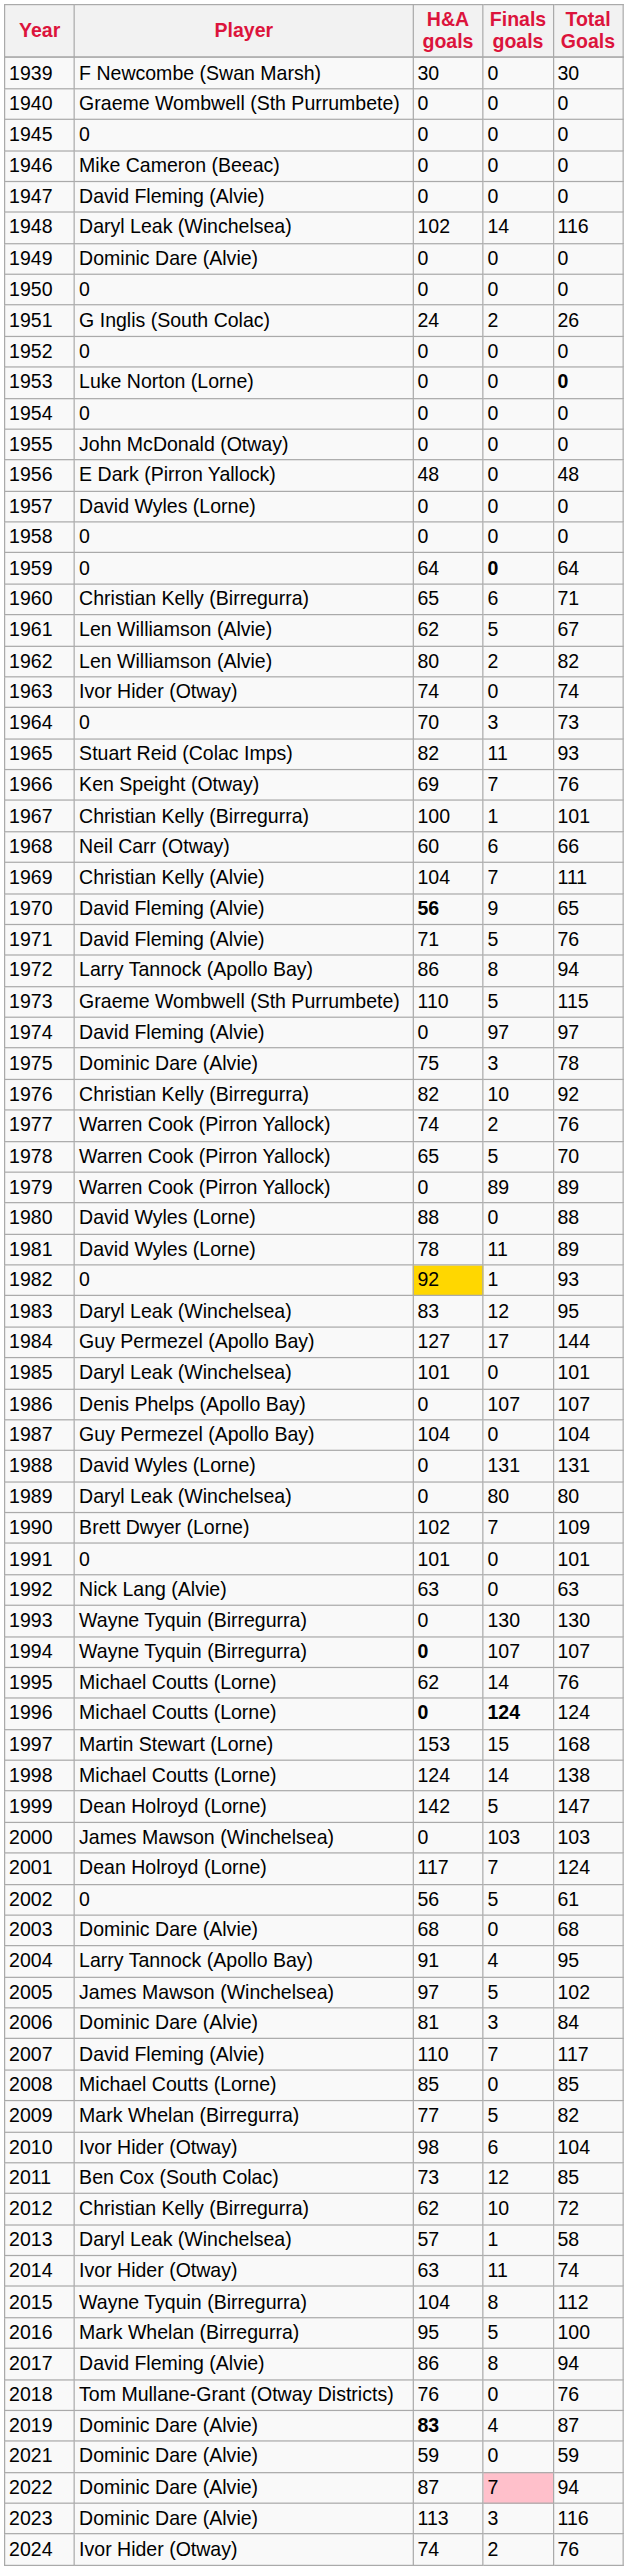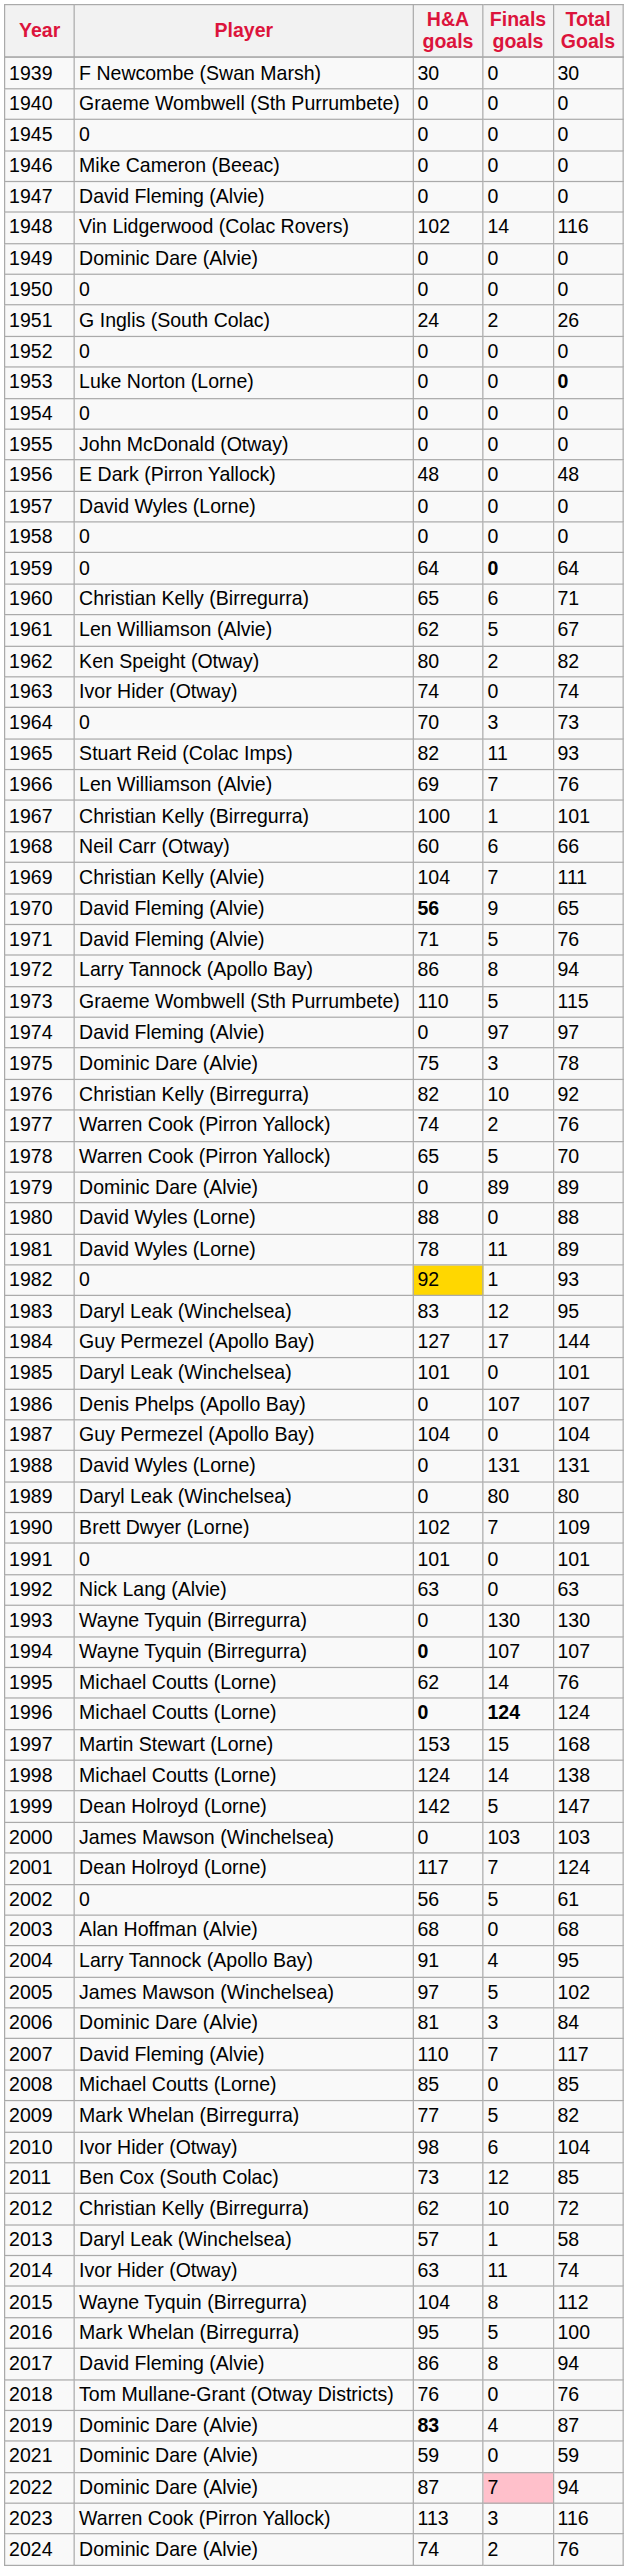 <table class="wikitable">
 <tr>
 <th style="color:crimson" width="50">Year</th>
 <th style="color:crimson" width="270">Player</th>
 <th style="color:crimson" width="50">H&A goals</th>
 <th style="color:crimson" width="50">Finals goals</th>
 <th style="color:crimson" width="50">Total Goals</th>
 </tr>
 <tr>
 </tr>
 <tr>
 </tr>
 <tr>
 <td>1939</td>
 <td>F Newcombe (Swan Marsh)</td>
 <td>30</td>
 <td>0</td>
 <td>30</td>
 </tr>
 <tr>
 <td>1940</td>
 <td>Graeme Wombwell (Sth Purrumbete)</td>
 <td>0</td>
 <td>0</td>
 <td>0</td>
 </tr>
 <tr>
 <td>1945</td>
 <td>0</td>
 <td>0</td>
 <td>0</td>
 <td>0</td>
 </tr>
 <tr>
 <td>1946</td>
 <td>Mike Cameron (Beeac)</td>
 <td>0</td>
 <td>0</td>
 <td>0</td>
 </tr>
 <tr>
 <td>1947</td>
 <td>David Fleming (Alvie)</td>
 <td>0</td>
 <td>0</td>
 <td>0</td>
 </tr>
 <tr>
 <td>1948</td>
-<td>Daryl Leak (Winchelsea)</td>
+<td>Vin Lidgerwood (Colac Rovers)</td>
 <td>102</td>
 <td>14</td>
 <td>116</td>
 </tr>
 <tr>
 <td>1949</td>
 <td>Dominic Dare (Alvie)</td>
 <td>0</td>
 <td>0</td>
 <td>0</td>
 </tr>
 <tr>
 <td>1950</td>
 <td>0</td>
 <td>0</td>
 <td>0</td>
 <td>0</td>
 </tr>
 <tr>
 <td>1951</td>
 <td>G Inglis (South Colac)</td>
 <td>24</td>
 <td>2</td>
 <td>26</td>
 </tr>
 <tr>
 <td>1952</td>
 <td>0</td>
 <td>0</td>
 <td>0</td>
 <td>0</td>
 </tr>
 <tr>
 <td>1953</td>
 <td>Luke Norton (Lorne)</td>
 <td>0</td>
 <td>0</td>
 <td><strong>0</strong></td>
 </tr>
 <tr>
 <td>1954</td>
 <td>0</td>
 <td>0</td>
 <td>0</td>
 <td>0</td>
 </tr>
 <tr>
 <td>1955</td>
 <td>John McDonald (Otway)</td>
 <td>0</td>
 <td>0</td>
 <td>0</td>
 </tr>
 <tr>
 <td>1956</td>
 <td>E Dark (Pirron Yallock)</td>
 <td>48</td>
 <td>0</td>
 <td>48</td>
 </tr>
 <tr>
 <td>1957</td>
 <td>David Wyles (Lorne)</td>
 <td>0</td>
 <td>0</td>
 <td>0</td>
 </tr>
 <tr>
 <td>1958</td>
 <td>0</td>
 <td>0</td>
 <td>0</td>
 <td>0</td>
 </tr>
 <tr>
 <td>1959</td>
 <td>0</td>
 <td>64</td>
 <td><strong>0</strong></td>
 <td>64</td>
 </tr>
 <tr>
 <td>1960</td>
 <td>Christian Kelly (Birregurra)</td>
 <td>65</td>
 <td>6</td>
 <td>71</td>
 </tr>
 <tr>
 <td>1961</td>
 <td>Len Williamson (Alvie)</td>
 <td>62</td>
 <td>5</td>
 <td>67</td>
 </tr>
 <tr>
 <td>1962</td>
-<td>Len Williamson (Alvie)</td>
+<td>Ken Speight (Otway)</td>
 <td>80</td>
 <td>2</td>
 <td>82</td>
 </tr>
 <tr>
 <td>1963</td>
 <td>Ivor Hider (Otway)</td>
 <td>74</td>
 <td>0</td>
 <td>74</td>
 </tr>
 <tr>
 <td>1964</td>
 <td>0</td>
 <td>70</td>
 <td>3</td>
 <td>73</td>
 </tr>
 <tr>
 <td>1965</td>
 <td>Stuart Reid (Colac Imps)</td>
 <td>82</td>
 <td>11</td>
 <td>93</td>
 </tr>
 <tr>
 <td>1966</td>
-<td>Ken Speight (Otway)</td>
+<td>Len Williamson (Alvie)</td>
 <td>69</td>
 <td>7</td>
 <td>76</td>
 </tr>
 <tr>
 <td>1967</td>
 <td>Christian Kelly (Birregurra)</td>
 <td>100</td>
 <td>1</td>
 <td>101</td>
 </tr>
 <tr>
 <td>1968</td>
 <td>Neil Carr (Otway)</td>
 <td>60</td>
 <td>6</td>
 <td>66</td>
 </tr>
 <tr>
 <td>1969</td>
 <td>Christian Kelly (Alvie)</td>
 <td>104</td>
 <td>7</td>
 <td>111</td>
 </tr>
 <tr>
 <td>1970</td>
 <td>David Fleming (Alvie)</td>
 <td><strong>56</strong></td>
 <td>9</td>
 <td>65</td>
 </tr>
 <tr>
 <td>1971</td>
 <td>David Fleming (Alvie)</td>
 <td>71</td>
 <td>5</td>
 <td>76</td>
 </tr>
 <tr>
 <td>1972</td>
 <td>Larry Tannock (Apollo Bay)</td>
 <td>86</td>
 <td>8</td>
 <td>94</td>
 </tr>
 <tr>
 <td>1973</td>
 <td>Graeme Wombwell (Sth Purrumbete)</td>
 <td>110</td>
 <td>5</td>
 <td>115</td>
 </tr>
 <tr>
 <td>1974</td>
 <td>David Fleming (Alvie)</td>
 <td>0</td>
 <td>97</td>
 <td>97</td>
 </tr>
 <tr>
 <td>1975</td>
 <td>Dominic Dare (Alvie)</td>
 <td>75</td>
 <td>3</td>
 <td>78</td>
 </tr>
 <tr>
 <td>1976</td>
 <td>Christian Kelly (Birregurra)</td>
 <td>82</td>
 <td>10</td>
 <td>92</td>
 </tr>
 <tr>
 <td>1977</td>
 <td>Warren Cook (Pirron Yallock)</td>
 <td>74</td>
 <td>2</td>
 <td>76</td>
 </tr>
 <tr>
 <td>1978</td>
 <td>Warren Cook (Pirron Yallock)</td>
 <td>65</td>
 <td>5</td>
 <td>70</td>
 </tr>
 <tr>
 <td>1979</td>
-<td>Warren Cook (Pirron Yallock)</td>
+<td>Dominic Dare (Alvie)</td>
 <td>0</td>
 <td>89</td>
 <td>89</td>
 </tr>
 <tr>
 <td>1980</td>
 <td>David Wyles (Lorne)</td>
 <td>88</td>
 <td>0</td>
 <td>88</td>
 </tr>
 <tr>
 <td>1981</td>
 <td>David Wyles (Lorne)</td>
 <td>78</td>
 <td>11</td>
 <td>89</td>
 </tr>
 <tr>
 <td>1982</td>
 <td>0</td>
 <td style="background: gold;">92</td>
 <td>1</td>
 <td>93</td>
 </tr>
 <tr>
 <td>1983</td>
 <td>Daryl Leak (Winchelsea)</td>
 <td>83</td>
 <td>12</td>
 <td>95</td>
 </tr>
 <tr>
 <td>1984</td>
 <td>Guy Permezel (Apollo Bay)</td>
 <td>127</td>
 <td>17</td>
 <td>144</td>
 </tr>
 <tr>
 <td>1985</td>
 <td>Daryl Leak (Winchelsea)</td>
 <td>101</td>
 <td>0</td>
 <td>101</td>
 </tr>
 <tr>
 <td>1986</td>
 <td>Denis Phelps (Apollo Bay)</td>
 <td>0</td>
 <td>107</td>
 <td>107</td>
 </tr>
 <tr>
 <td>1987</td>
 <td>Guy Permezel (Apollo Bay)</td>
 <td>104</td>
 <td>0</td>
 <td>104</td>
 </tr>
 <tr>
 <td>1988</td>
 <td>David Wyles (Lorne)</td>
 <td>0</td>
 <td>131</td>
 <td>131</td>
 </tr>
 <tr>
 <td>1989</td>
 <td>Daryl Leak (Winchelsea)</td>
 <td>0</td>
 <td>80</td>
 <td>80</td>
 </tr>
 <tr>
 <td>1990</td>
 <td>Brett Dwyer (Lorne)</td>
 <td>102</td>
 <td>7</td>
 <td>109</td>
 </tr>
 <tr>
 <td>1991</td>
 <td>0</td>
 <td>101</td>
 <td>0</td>
 <td>101</td>
 </tr>
 <tr>
 <td>1992</td>
 <td>Nick Lang (Alvie)</td>
 <td>63</td>
 <td>0</td>
 <td>63</td>
 </tr>
 <tr>
 <td>1993</td>
 <td>Wayne Tyquin (Birregurra)</td>
 <td>0</td>
 <td>130</td>
 <td>130</td>
 </tr>
 <tr>
 <td>1994</td>
 <td>Wayne Tyquin (Birregurra)</td>
 <td><strong>0</strong></td>
 <td>107</td>
 <td>107</td>
 </tr>
 <tr>
 <td>1995</td>
 <td>Michael Coutts (Lorne)</td>
 <td>62</td>
 <td>14</td>
 <td>76</td>
 </tr>
 <tr>
 <td>1996</td>
 <td>Michael Coutts (Lorne)</td>
 <td><strong>0</strong></td>
 <td><strong>124</strong></td>
 <td>124</td>
 </tr>
 <tr>
 <td>1997</td>
 <td>Martin Stewart (Lorne)</td>
 <td>153</td>
 <td>15</td>
 <td>168</td>
 </tr>
 <tr>
 <td>1998</td>
 <td>Michael Coutts (Lorne)</td>
 <td>124</td>
 <td>14</td>
 <td>138</td>
 </tr>
 <tr>
 <td>1999</td>
 <td>Dean Holroyd (Lorne)</td>
 <td>142</td>
 <td>5</td>
 <td>147</td>
 </tr>
 <tr>
 <td>2000</td>
 <td>James Mawson (Winchelsea)</td>
 <td>0</td>
 <td>103</td>
 <td>103</td>
 </tr>
 <tr>
 <td>2001</td>
 <td>Dean Holroyd (Lorne)</td>
 <td>117</td>
 <td>7</td>
 <td>124</td>
 </tr>
 <tr>
 <td>2002</td>
 <td>0</td>
 <td>56</td>
 <td>5</td>
 <td>61</td>
 </tr>
 <tr>
 <td>2003</td>
-<td>Dominic Dare (Alvie)</td>
+<td>Alan Hoffman (Alvie)</td>
 <td>68</td>
 <td>0</td>
 <td>68</td>
 </tr>
 <tr>
 <td>2004</td>
 <td>Larry Tannock (Apollo Bay)</td>
 <td>91</td>
 <td>4</td>
 <td>95</td>
 </tr>
 <tr>
 <td>2005</td>
 <td>James Mawson (Winchelsea)</td>
 <td>97</td>
 <td>5</td>
 <td>102</td>
 </tr>
 <tr>
 <td>2006</td>
 <td>Dominic Dare (Alvie)</td>
 <td>81</td>
 <td>3</td>
 <td>84</td>
 </tr>
 <tr>
 <td>2007</td>
 <td>David Fleming (Alvie)</td>
 <td>110</td>
 <td>7</td>
 <td>117</td>
 </tr>
 <tr>
 <td>2008</td>
 <td>Michael Coutts (Lorne)</td>
 <td>85</td>
 <td>0</td>
 <td>85</td>
 </tr>
 <tr>
 <td>2009</td>
 <td>Mark Whelan (Birregurra)</td>
 <td>77</td>
 <td>5</td>
 <td>82</td>
 </tr>
 <tr>
 <td>2010</td>
 <td>Ivor Hider (Otway)</td>
 <td>98</td>
 <td>6</td>
 <td>104</td>
 </tr>
 <tr>
 <td>2011</td>
 <td>Ben Cox (South Colac)</td>
 <td>73</td>
 <td>12</td>
 <td>85</td>
 </tr>
 <tr>
 <td>2012</td>
 <td>Christian Kelly (Birregurra)</td>
 <td>62</td>
 <td>10</td>
 <td>72</td>
 </tr>
 <tr>
 <td>2013</td>
 <td>Daryl Leak (Winchelsea)</td>
 <td>57</td>
 <td>1</td>
 <td>58</td>
 </tr>
 <tr>
 <td>2014</td>
 <td>Ivor Hider (Otway)</td>
 <td>63</td>
 <td>11</td>
 <td>74</td>
 </tr>
 <tr>
 <td>2015</td>
 <td>Wayne Tyquin (Birregurra)</td>
 <td>104</td>
 <td>8</td>
 <td>112</td>
 </tr>
 <tr>
 <td>2016</td>
 <td>Mark Whelan (Birregurra)</td>
 <td>95</td>
 <td>5</td>
 <td>100</td>
 </tr>
 <tr>
 <td>2017</td>
 <td>David Fleming (Alvie)</td>
 <td>86</td>
 <td>8</td>
 <td>94</td>
 </tr>
 <tr>
 <td>2018</td>
 <td>Tom Mullane-Grant (Otway Districts)</td>
 <td>76</td>
 <td>0</td>
 <td>76</td>
 </tr>
 <tr>
 <td>2019</td>
 <td>Dominic Dare (Alvie)</td>
 <td><strong>83</strong></td>
 <td>4</td>
 <td>87</td>
 </tr>
 <tr>
 <td>2021</td>
 <td>Dominic Dare (Alvie)</td>
 <td>59</td>
 <td>0</td>
 <td>59</td>
 </tr>
 <tr>
 <td>2022</td>
 <td>Dominic Dare (Alvie)</td>
 <td>87</td>
 <td style="background: pink;">7</td>
 <td>94</td>
 </tr>
 <tr>
 <td>2023</td>
-<td>Dominic Dare (Alvie)</td>
+<td>Warren Cook (Pirron Yallock)</td>
 <td>113</td>
 <td>3</td>
 <td>116</td>
 </tr>
 <tr>
 <td>2024</td>
-<td>Ivor Hider (Otway)</td>
+<td>Dominic Dare (Alvie)</td>
 <td>74</td>
 <td>2</td>
 <td>76</td>
 </tr>
 </table>
